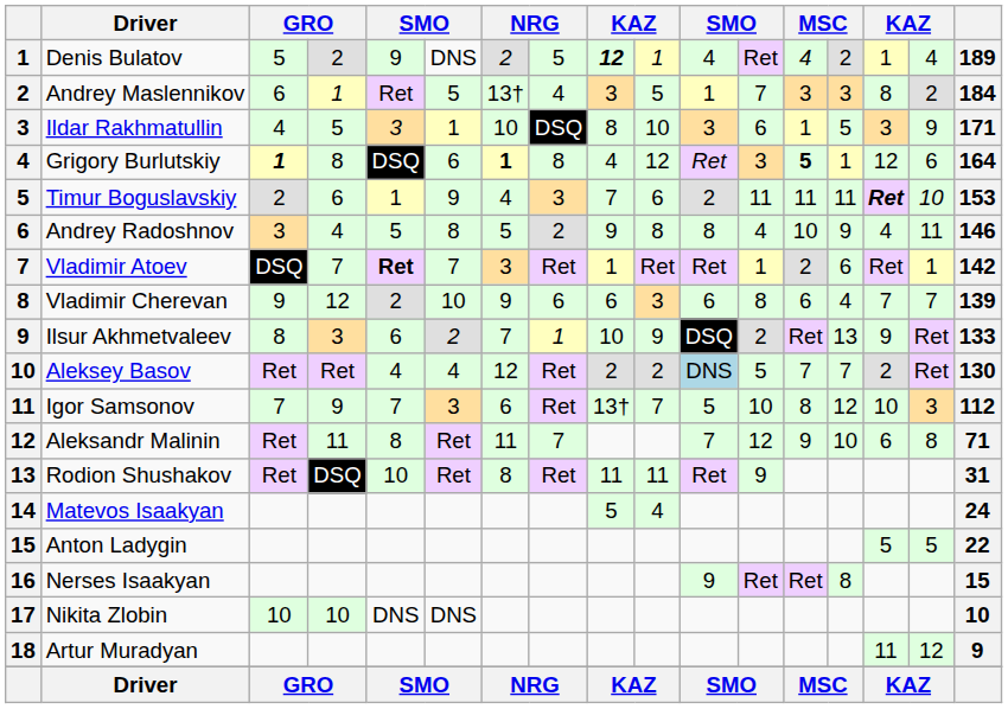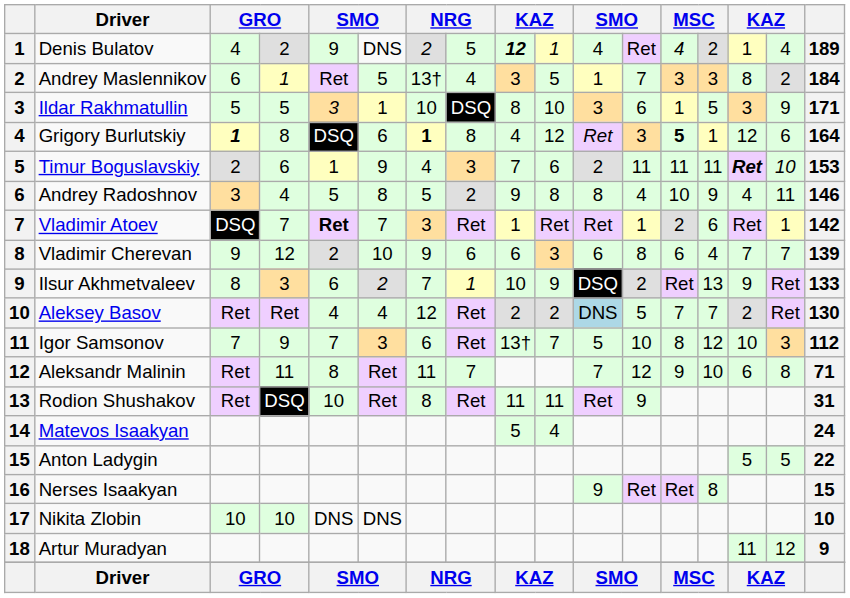 <table align=left| class="wikitable" style="font-size: 85%; text-align: center">
 <tr valign="top">
 <th valign="middle"></th>
 <th valign="middle">Driver</th>
 <th colspan=2><a href='#'>GRO</a></th>
 <th colspan=2><a href='#'>SMO</a></th>
 <th colspan=2><a href='#'>NRG</a></th>
 <th colspan=2><a href='#'>KAZ</a></th>
 <th colspan=2><a href='#'>SMO</a></th>
 <th colspan=2><a href='#'>MSC</a></th>
 <th colspan=2><a href='#'>KAZ</a></th>
 <th valign="middle"></th>
 </tr>
 <tr>
 <th>1</th>
 <td align=left>Denis Bulatov</td>
-<td style="background:#dfffdf;">5</td>
+<td style="background:#dfffdf;">4</td>
 <td style="background:#dfdfdf;">2</td>
 <td style="background:#dfffdf;">9</td>
 <td>DNS</td>
 <td style="background:#dfdfdf;"><em>2</em></td>
 <td style="background:#dfffdf;">5</td>
 <td style="background:#dfffdf;"><strong><em>12</em></strong></td>
 <td style="background:#ffffbf;"><em>1</em></td>
 <td style="background:#dfffdf;">4</td>
 <td style="background:#efcfff;">Ret</td>
 <td style="background:#dfffdf;"><em>4</em></td>
 <td style="background:#dfdfdf;">2</td>
 <td style="background:#ffffbf;">1</td>
 <td style="background:#dfffdf;">4</td>
 <th>189</th>
 </tr>
 <tr>
 <th>2</th>
 <td align=left>Andrey Maslennikov</td>
 <td style="background:#dfffdf;">6</td>
 <td style="background:#ffffbf;"><em>1</em></td>
 <td style="background:#efcfff;">Ret</td>
 <td style="background:#dfffdf;">5</td>
 <td style="background:#dfffdf;">13†</td>
 <td style="background:#dfffdf;">4</td>
 <td style="background:#ffdf9f;">3</td>
 <td style="background:#dfffdf;">5</td>
 <td style="background:#ffffbf;">1</td>
 <td style="background:#dfffdf;">7</td>
 <td style="background:#ffdf9f;">3</td>
 <td style="background:#ffdf9f;">3</td>
 <td style="background:#dfffdf;">8</td>
 <td style="background:#dfdfdf;">2</td>
 <th>184</th>
 </tr>
 <tr>
 <th>3</th>
 <td align=left><a href='#'>Ildar Rakhmatullin</a></td>
-<td style="background:#dfffdf;">4</td>
+<td style="background:#dfffdf;">5</td>
 <td style="background:#dfffdf;">5</td>
 <td style="background:#ffdf9f;"><em>3</em></td>
 <td style="background:#ffffbf;">1</td>
 <td style="background:#dfffdf;">10</td>
 <td style="background:black; color:white;">DSQ</td>
 <td style="background:#dfffdf;">8</td>
 <td style="background:#dfffdf;">10</td>
 <td style="background:#ffdf9f;">3</td>
 <td style="background:#dfffdf;">6</td>
 <td style="background:#ffffbf;">1</td>
 <td style="background:#dfffdf;">5</td>
 <td style="background:#ffdf9f;">3</td>
 <td style="background:#dfffdf;">9</td>
 <th>171</th>
 </tr>
 <tr>
 <th>4</th>
 <td align=left>Grigory Burlutskiy</td>
 <td style="background:#ffffbf;"><strong><em>1</em></strong></td>
 <td style="background:#dfffdf;">8</td>
 <td style="background:black; color:white;">DSQ</td>
 <td style="background:#dfffdf;">6</td>
 <td style="background:#ffffbf;"><strong>1</strong></td>
 <td style="background:#dfffdf;">8</td>
 <td style="background:#dfffdf;">4</td>
 <td style="background:#dfffdf;">12</td>
 <td style="background:#efcfff;"><em>Ret</em></td>
 <td style="background:#ffdf9f;">3</td>
 <td style="background:#dfffdf;"><strong>5</strong></td>
 <td style="background:#ffffbf;">1</td>
 <td style="background:#dfffdf;">12</td>
 <td style="background:#dfffdf;">6</td>
 <th>164</th>
 </tr>
 <tr>
 <th>5</th>
 <td align=left><a href='#'>Timur Boguslavskiy</a></td>
 <td style="background:#dfdfdf;">2</td>
 <td style="background:#dfffdf;">6</td>
 <td style="background:#ffffbf;">1</td>
 <td style="background:#dfffdf;">9</td>
 <td style="background:#dfffdf;">4</td>
 <td style="background:#ffdf9f;">3</td>
 <td style="background:#dfffdf;">7</td>
 <td style="background:#dfffdf;">6</td>
 <td style="background:#dfdfdf;">2</td>
 <td style="background:#dfffdf;">11</td>
 <td style="background:#dfffdf;">11</td>
 <td style="background:#dfffdf;">11</td>
 <td style="background:#efcfff;"><strong><em>Ret</em></strong></td>
 <td style="background:#dfffdf;"><em>10</em></td>
 <th>153</th>
 </tr>
 <tr>
 <th>6</th>
 <td align=left>Andrey Radoshnov</td>
 <td style="background:#ffdf9f;">3</td>
 <td style="background:#dfffdf;">4</td>
 <td style="background:#dfffdf;">5</td>
 <td style="background:#dfffdf;">8</td>
 <td style="background:#dfffdf;">5</td>
 <td style="background:#dfdfdf;">2</td>
 <td style="background:#dfffdf;">9</td>
 <td style="background:#dfffdf;">8</td>
 <td style="background:#dfffdf;">8</td>
 <td style="background:#dfffdf;">4</td>
 <td style="background:#dfffdf;">10</td>
 <td style="background:#dfffdf;">9</td>
 <td style="background:#dfffdf;">4</td>
 <td style="background:#dfffdf;">11</td>
 <th>146</th>
 </tr>
 <tr>
 <th>7</th>
 <td align=left><a href='#'>Vladimir Atoev</a></td>
 <td style="background:black; color:white;">DSQ</td>
 <td style="background:#dfffdf;">7</td>
 <td style="background:#efcfff;"><strong>Ret</strong></td>
 <td style="background:#dfffdf;">7</td>
 <td style="background:#ffdf9f;">3</td>
 <td style="background:#efcfff;">Ret</td>
 <td style="background:#ffffbf;">1</td>
 <td style="background:#efcfff;">Ret</td>
 <td style="background:#efcfff;">Ret</td>
 <td style="background:#ffffbf;">1</td>
 <td style="background:#dfdfdf;">2</td>
 <td style="background:#dfffdf;">6</td>
 <td style="background:#efcfff;">Ret</td>
 <td style="background:#ffffbf;">1</td>
 <th>142</th>
 </tr>
 <tr>
 <th>8</th>
 <td align=left>Vladimir Cherevan</td>
 <td style="background:#dfffdf;">9</td>
 <td style="background:#dfffdf;">12</td>
 <td style="background:#dfdfdf;">2</td>
 <td style="background:#dfffdf;">10</td>
 <td style="background:#dfffdf;">9</td>
 <td style="background:#dfffdf;">6</td>
 <td style="background:#dfffdf;">6</td>
 <td style="background:#ffdf9f;">3</td>
 <td style="background:#dfffdf;">6</td>
 <td style="background:#dfffdf;">8</td>
 <td style="background:#dfffdf;">6</td>
 <td style="background:#dfffdf;">4</td>
 <td style="background:#dfffdf;">7</td>
 <td style="background:#dfffdf;">7</td>
 <th>139</th>
 </tr>
 <tr>
 <th>9</th>
 <td align=left>Ilsur Akhmetvaleev</td>
 <td style="background:#dfffdf;">8</td>
 <td style="background:#ffdf9f;">3</td>
 <td style="background:#dfffdf;">6</td>
 <td style="background:#dfdfdf;"><em>2</em></td>
 <td style="background:#dfffdf;">7</td>
 <td style="background:#ffffbf;"><em>1</em></td>
 <td style="background:#dfffdf;">10</td>
 <td style="background:#dfffdf;">9</td>
 <td style="background:black; color:white;">DSQ</td>
 <td style="background:#dfdfdf;">2</td>
 <td style="background:#efcfff;">Ret</td>
 <td style="background:#dfffdf;">13</td>
 <td style="background:#dfffdf;">9</td>
 <td style="background:#efcfff;">Ret</td>
 <th>133</th>
 </tr>
 <tr>
 <th>10</th>
 <td align=left><a href='#'>Aleksey Basov</a></td>
 <td style="background:#efcfff;">Ret</td>
 <td style="background:#efcfff;">Ret</td>
 <td style="background:#dfffdf;">4</td>
 <td style="background:#dfffdf;">4</td>
 <td style="background:#dfffdf;">12</td>
 <td style="background:#efcfff;">Ret</td>
 <td style="background:#dfdfdf;">2</td>
 <td style="background:#dfdfdf;">2</td>
 <td style="background: lightblue;">DNS</td>
 <td style="background:#dfffdf;">5</td>
 <td style="background:#dfffdf;">7</td>
 <td style="background:#dfffdf;">7</td>
 <td style="background:#dfdfdf;">2</td>
 <td style="background:#efcfff;">Ret</td>
 <th>130</th>
 </tr>
 <tr>
 <th>11</th>
 <td align=left>Igor Samsonov</td>
 <td style="background:#dfffdf;">7</td>
 <td style="background:#dfffdf;">9</td>
 <td style="background:#dfffdf;">7</td>
 <td style="background:#ffdf9f;">3</td>
 <td style="background:#dfffdf;">6</td>
 <td style="background:#efcfff;">Ret</td>
 <td style="background:#dfffdf;">13†</td>
 <td style="background:#dfffdf;">7</td>
 <td style="background:#dfffdf;">5</td>
 <td style="background:#dfffdf;">10</td>
 <td style="background:#dfffdf;">8</td>
 <td style="background:#dfffdf;">12</td>
 <td style="background:#dfffdf;">10</td>
 <td style="background:#ffdf9f;">3</td>
 <th>112</th>
 </tr>
 <tr>
 <th>12</th>
 <td align=left>Aleksandr Malinin</td>
 <td style="background:#efcfff;">Ret</td>
 <td style="background:#dfffdf;">11</td>
 <td style="background:#dfffdf;">8</td>
 <td style="background:#efcfff;">Ret</td>
 <td style="background:#dfffdf;">11</td>
 <td style="background:#dfffdf;">7</td>
 <td></td>
 <td></td>
 <td style="background:#dfffdf;">7</td>
 <td style="background:#dfffdf;">12</td>
 <td style="background:#dfffdf;">9</td>
 <td style="background:#dfffdf;">10</td>
 <td style="background:#dfffdf;">6</td>
 <td style="background:#dfffdf;">8</td>
 <th>71</th>
 </tr>
 <tr>
 <th>13</th>
 <td align=left>Rodion Shushakov</td>
 <td style="background:#efcfff;">Ret</td>
 <td style="background:black; color:white;">DSQ</td>
 <td style="background:#dfffdf;">10</td>
 <td style="background:#efcfff;">Ret</td>
 <td style="background:#dfffdf;">8</td>
 <td style="background:#efcfff;">Ret</td>
 <td style="background:#dfffdf;">11</td>
 <td style="background:#dfffdf;">11</td>
 <td style="background:#efcfff;">Ret</td>
 <td style="background:#dfffdf;">9</td>
 <td></td>
 <td></td>
 <td></td>
 <td></td>
 <th>31</th>
 </tr>
 <tr>
 <th>14</th>
 <td align=left><a href='#'>Matevos Isaakyan</a></td>
 <td></td>
 <td></td>
 <td></td>
 <td></td>
 <td></td>
 <td></td>
 <td style="background:#dfffdf;">5</td>
 <td style="background:#dfffdf;">4</td>
 <td></td>
 <td></td>
 <td></td>
 <td></td>
 <td></td>
 <td></td>
 <th>24</th>
 </tr>
 <tr>
 <th>15</th>
 <td align=left>Anton Ladygin</td>
 <td></td>
 <td></td>
 <td></td>
 <td></td>
 <td></td>
 <td></td>
 <td></td>
 <td></td>
 <td></td>
 <td></td>
 <td></td>
 <td></td>
 <td style="background:#dfffdf;">5</td>
 <td style="background:#dfffdf;">5</td>
 <th>22</th>
 </tr>
 <tr>
 <th>16</th>
 <td align=left>Nerses Isaakyan</td>
 <td></td>
 <td></td>
 <td></td>
 <td></td>
 <td></td>
 <td></td>
 <td></td>
 <td></td>
 <td style="background:#dfffdf;">9</td>
 <td style="background:#efcfff;">Ret</td>
 <td style="background:#efcfff;">Ret</td>
 <td style="background:#dfffdf;">8</td>
 <td></td>
 <td></td>
 <th>15</th>
 </tr>
 <tr>
 <th>17</th>
 <td align=left>Nikita Zlobin</td>
 <td style="background:#dfffdf;">10</td>
 <td style="background:#dfffdf;">10</td>
 <td>DNS</td>
 <td>DNS</td>
 <td></td>
 <td></td>
 <td></td>
 <td></td>
 <td></td>
 <td></td>
 <td></td>
 <td></td>
 <td></td>
 <td></td>
 <th>10</th>
 </tr>
 <tr>
 <th>18</th>
 <td align=left>Artur Muradyan</td>
 <td></td>
 <td></td>
 <td></td>
 <td></td>
 <td></td>
 <td></td>
 <td></td>
 <td></td>
 <td></td>
 <td></td>
 <td></td>
 <td></td>
 <td style="background:#dfffdf;">11</td>
 <td style="background:#dfffdf;">12</td>
 <th>9</th>
 </tr>
 <tr>
 </tr>
 <tr valign="top">
 <th valign="middle"></th>
 <th valign="middle">Driver</th>
 <th colspan=2><a href='#'>GRO</a></th>
 <th colspan=2><a href='#'>SMO</a></th>
 <th colspan=2><a href='#'>NRG</a></th>
 <th colspan=2><a href='#'>KAZ</a></th>
 <th colspan=2><a href='#'>SMO</a></th>
 <th colspan=2><a href='#'>MSC</a></th>
 <th colspan=2><a href='#'>KAZ</a></th>
 <th valign="middle"></th>
 </tr>
 </table>
